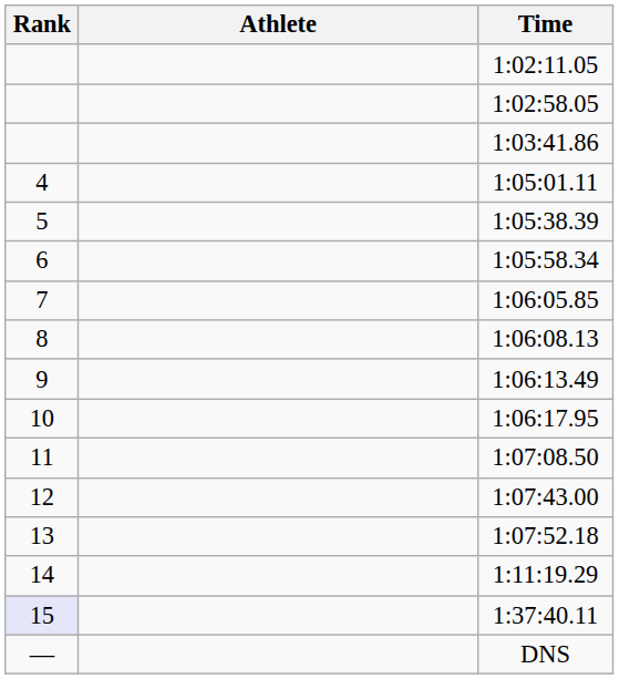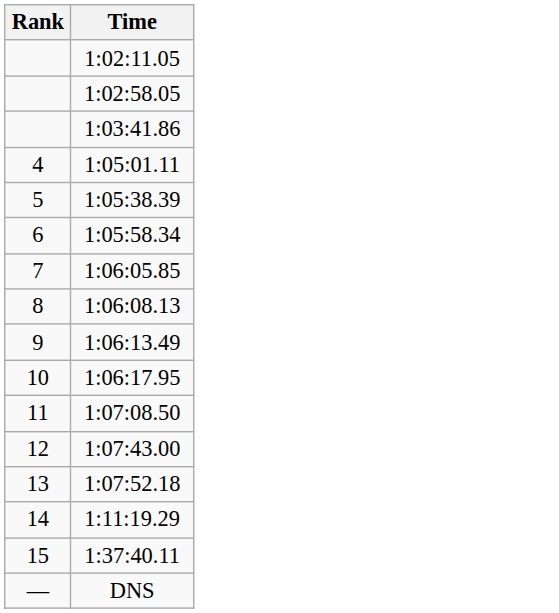 <table class=wikitable style="text-align:center">
 <tr>
 <th width=40>Rank</th>
-<th width=250>Athlete</th>
 <th width=80>Time</th>
 </tr>
 <tr>
 <td></td>
-<td align=left></td>
 <td>1:02:11.05</td>
 </tr>
 <tr>
 <td></td>
-<td align=left></td>
 <td>1:02:58.05</td>
 </tr>
 <tr>
 <td></td>
-<td align=left></td>
 <td>1:03:41.86</td>
 </tr>
 <tr>
 <td>4</td>
-<td align=left></td>
 <td>1:05:01.11</td>
 </tr>
 <tr>
 <td>5</td>
-<td align=left></td>
 <td>1:05:38.39</td>
 </tr>
 <tr>
 <td>6</td>
-<td align=left></td>
 <td>1:05:58.34</td>
 </tr>
 <tr>
 <td>7</td>
-<td align=left></td>
 <td>1:06:05.85</td>
 </tr>
 <tr>
 <td>8</td>
-<td align=left></td>
 <td>1:06:08.13</td>
 </tr>
 <tr>
 <td>9</td>
-<td align=left></td>
 <td>1:06:13.49</td>
 </tr>
 <tr>
 <td>10</td>
-<td align=left></td>
 <td>1:06:17.95</td>
 </tr>
 <tr>
 <td>11</td>
-<td align=left></td>
 <td>1:07:08.50</td>
 </tr>
 <tr>
 <td>12</td>
-<td align=left></td>
 <td>1:07:43.00</td>
 </tr>
 <tr>
 <td>13</td>
-<td align=left></td>
 <td>1:07:52.18</td>
 </tr>
 <tr>
 <td>14</td>
-<td align=left></td>
 <td>1:11:19.29</td>
 </tr>
 <tr>
-<td style="background: lavender;">15</td>
-<td align=left></td>
+<td>15</td>
 <td>1:37:40.11</td>
 </tr>
 <tr>
 <td>—</td>
-<td align=left></td>
 <td>DNS</td>
 </tr>
 </table>
